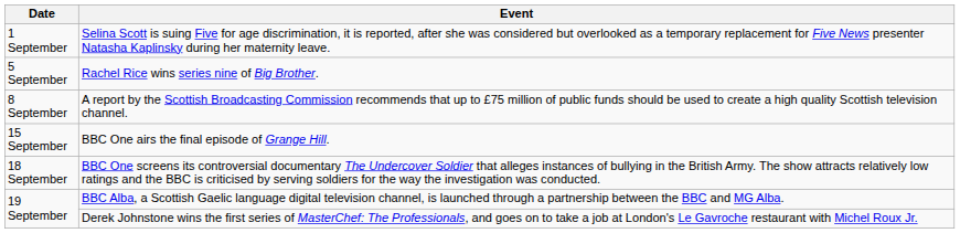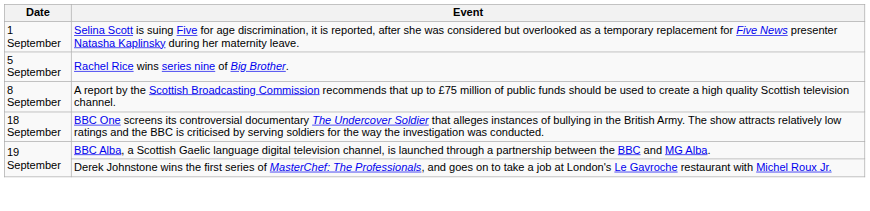 <table class="wikitable">
 <tr>
 <th width=90>Date</th>
 <th>Event</th>
 </tr>
 <tr>
 <td>1 September</td>
 <td><a href='#'>Selina Scott</a> is suing <a href='#'>Five</a> for age discrimination, it is reported, after she was considered but overlooked as a temporary replacement for <em><a href='#'>Five News</a></em> presenter <a href='#'>Natasha Kaplinsky</a> during her maternity leave.</td>
 </tr>
 <tr>
 <td>5 September</td>
 <td><a href='#'>Rachel Rice</a> wins <a href='#'>series nine</a> of <em><a href='#'>Big Brother</a></em>.</td>
 </tr>
 <tr>
 <td>8 September</td>
 <td>A report by the <a href='#'>Scottish Broadcasting Commission</a> recommends that up to £75 million of public funds should be used to create a high quality Scottish television channel.</td>
 </tr>
 <tr>
-<td>15 September</td>
-<td>BBC One airs the final episode of <em><a href='#'>Grange Hill</a></em>.</td>
-</tr>
-<tr>
 <td>18 September</td>
 <td><a href='#'>BBC One</a> screens its controversial documentary <em><a href='#'>The Undercover Soldier</a></em> that alleges instances of bullying in the British Army. The show attracts relatively low ratings and the BBC is criticised by serving soldiers for the way the investigation was conducted.</td>
 </tr>
 <tr>
 <td rowspan=2>19 September</td>
 <td><a href='#'>BBC Alba</a>, a Scottish Gaelic language digital television channel, is launched through a partnership between the <a href='#'>BBC</a> and <a href='#'>MG Alba</a>.</td>
 </tr>
 <tr>
 <td>Derek Johnstone wins the first series of <em><a href='#'>MasterChef: The Professionals</a></em>, and goes on to take a job at London's <a href='#'>Le Gavroche</a> restaurant with <a href='#'>Michel Roux Jr.</a></td>
 </tr>
 </table>
